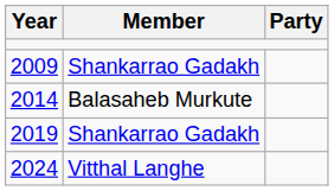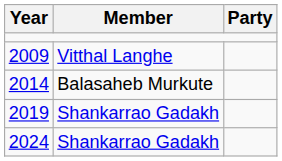 <table class="wikitable">
 <tr>
 <th>Year</th>
 <th>Member</th>
 <th colspan="2">Party</th>
 </tr>
 <tr>
 <td colspan="4"></td>
 </tr>
 <tr>
 <td><a href='#'>2009</a></td>
-<td><a href='#'>Shankarrao Gadakh</a></td>
+<td><a href='#'>Vitthal Langhe</a></td>
 <td></td>
 </tr>
 <tr>
 <td><a href='#'>2014</a></td>
 <td>Balasaheb Murkute</td>
 <td></td>
 </tr>
 <tr>
 <td><a href='#'>2019</a></td>
 <td><a href='#'>Shankarrao Gadakh</a></td>
 <td></td>
 </tr>
 <tr>
 <td><a href='#'>2024</a></td>
-<td><a href='#'>Vitthal Langhe</a></td>
+<td><a href='#'>Shankarrao Gadakh</a></td>
 <td></td>
 </tr>
 </table>
